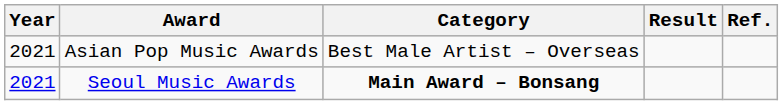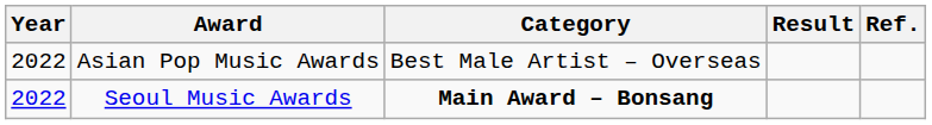 <table class="wikitable" style="text-align:center;">
 <tr>
 <th>Year</th>
 <th>Award</th>
 <th>Category</th>
 <th>Result</th>
 <th>Ref.</th>
 </tr>
 <tr>
-<td>2021</td>
+<td>2022</td>
 <td>Asian Pop Music Awards</td>
 <td>Best Male Artist – Overseas</td>
 <td></td>
 <td></td>
 </tr>
 <tr>
-<td><a href='#'>2021</a></td>
+<td><a href='#'>2022</a></td>
 <td><a href='#'>Seoul Music Awards</a></td>
 <td><strong>Main Award – Bonsang</strong></td>
 <td></td>
 <td></td>
 </tr>
 </table>
